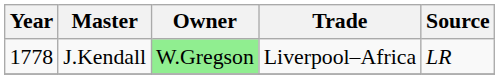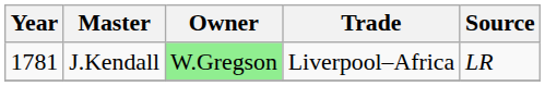 <table class=" wikitable">
 <tr>
 <th>Year</th>
 <th>Master</th>
 <th>Owner</th>
 <th>Trade</th>
 <th>Source</th>
 </tr>
 <tr>
-<td>1778</td>
+<td>1781</td>
 <td>J.Kendall</td>
 <td style="background: lightgreen;">W.Gregson</td>
 <td>Liverpool–Africa</td>
 <td><em>LR</em></td>
 </tr>
 <tr>
 </tr>
 </table>
